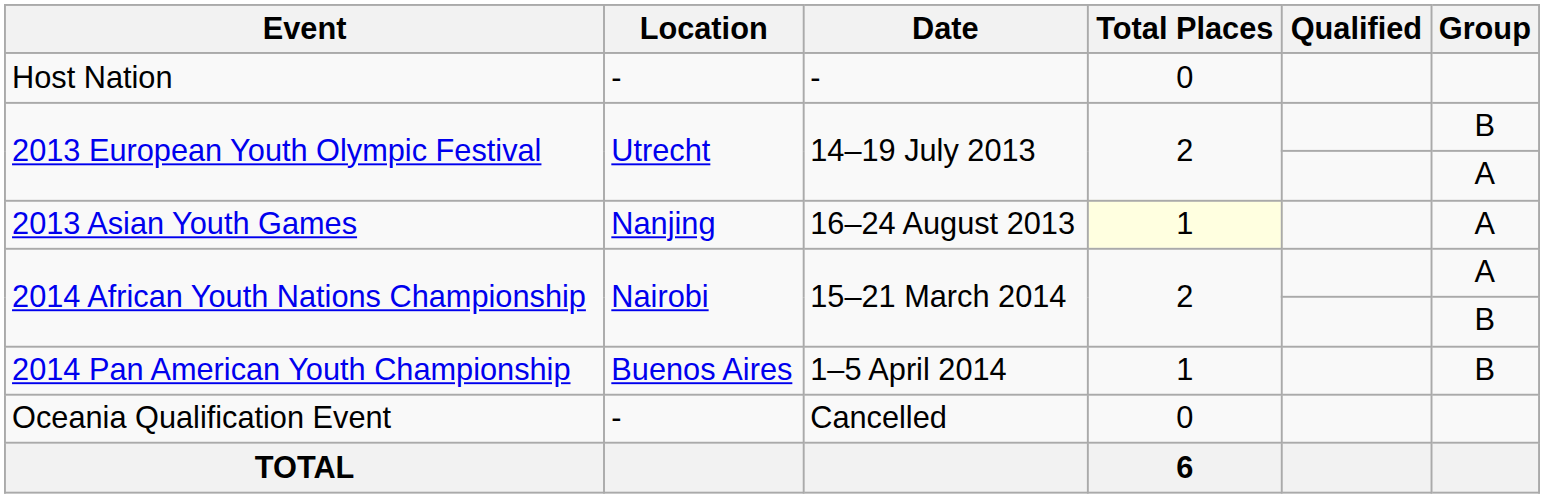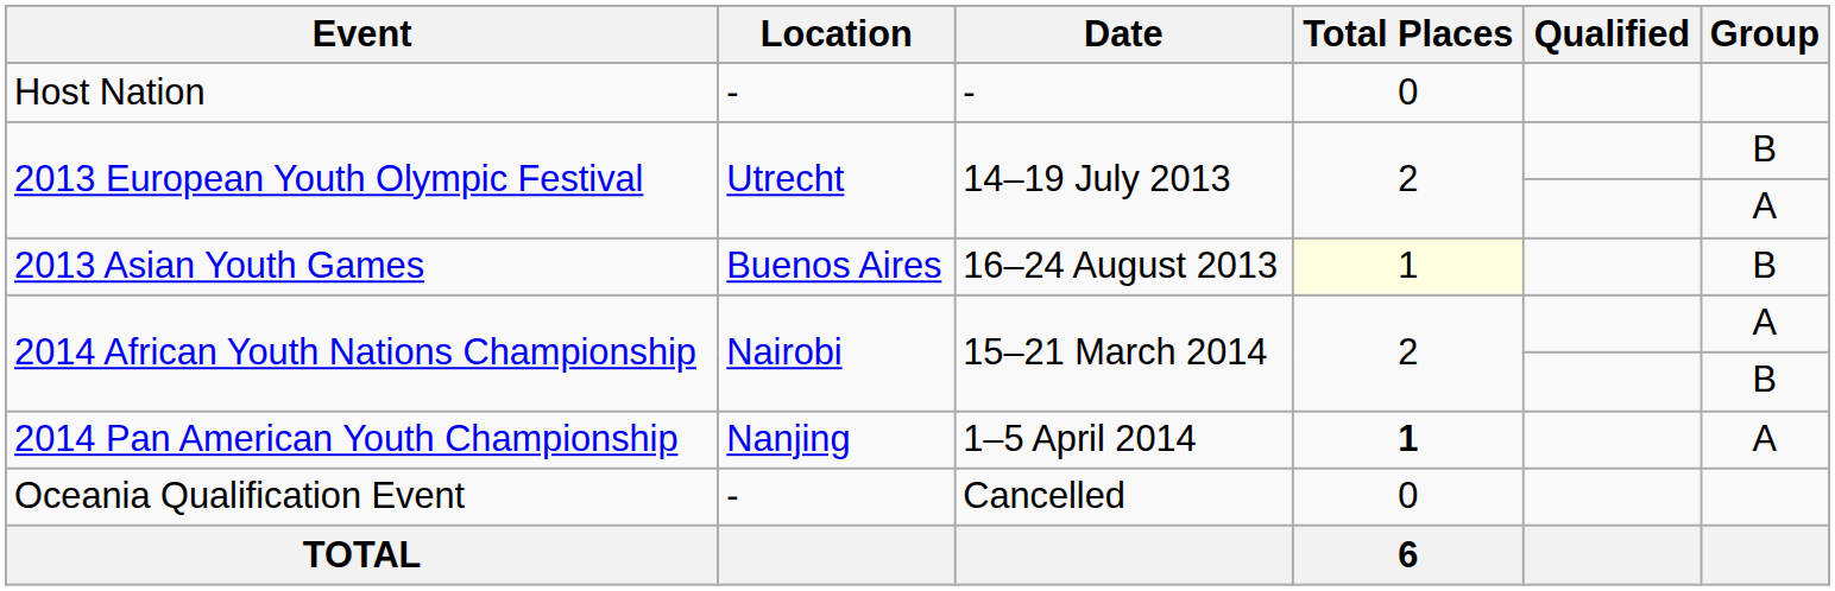 <table class="wikitable" width=800>
 <tr>
 <th>Event</th>
 <th>Location</th>
 <th>Date</th>
 <th>Total Places</th>
 <th>Qualified</th>
 <th>Group</th>
 </tr>
 <tr>
 <td>Host Nation</td>
 <td>-</td>
 <td>-</td>
 <td align="center">0</td>
 <td><s></s></td>
 <td></td>
 </tr>
 <tr>
 <td rowspan=2><a href='#'>2013 European Youth Olympic Festival</a></td>
 <td rowspan=2> <a href='#'>Utrecht</a></td>
 <td rowspan=2>14–19 July 2013</td>
 <td rowspan=2 align="center">2</td>
 <td></td>
 <td align=center>B</td>
 </tr>
 <tr>
 <td></td>
 <td align=center>A</td>
 </tr>
 <tr>
 <td><a href='#'>2013 Asian Youth Games</a></td>
-<td> <a href='#'>Nanjing</a></td>
+<td> <a href='#'>Buenos Aires</a></td>
 <td>16–24 August 2013</td>
 <td align="center" style="background: lightyellow;">1</td>
 <td></td>
-<td align=center>A</td>
+<td align=center>B</td>
 </tr>
 <tr>
 <td rowspan=2><a href='#'>2014 African Youth Nations Championship</a></td>
 <td rowspan=2> <a href='#'>Nairobi</a></td>
 <td rowspan=2>15–21 March 2014</td>
 <td rowspan=2 align="center">2</td>
 <td></td>
 <td align=center>A</td>
 </tr>
 <tr>
 <td></td>
 <td align=center>B</td>
 </tr>
 <tr>
 <td><a href='#'>2014 Pan American Youth Championship</a></td>
-<td> <a href='#'>Buenos Aires</a></td>
+<td> <a href='#'>Nanjing</a></td>
 <td>1–5 April 2014</td>
-<td align="center">1</td>
+<td align="center"><strong>1</strong></td>
 <td></td>
-<td align=center>B</td>
+<td align=center>A</td>
 </tr>
 <tr>
 <td>Oceania Qualification Event</td>
 <td>-</td>
 <td>Cancelled</td>
 <td align="center">0</td>
 <td></td>
 <td></td>
 </tr>
 <tr>
 <th>TOTAL</th>
 <th></th>
 <th></th>
 <th>6</th>
 <th></th>
 <th></th>
 </tr>
 </table>
